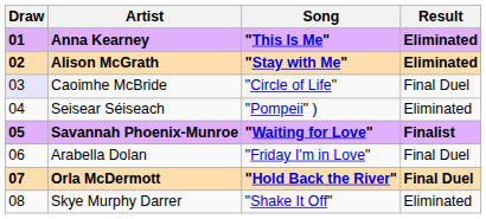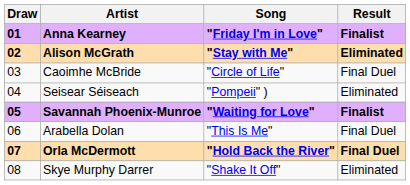 <table class="sortable wikitable">
 <tr>
 <th>Draw</th>
 <th>Artist</th>
 <th>Song </th>
 <th>Result</th>
 </tr>
 <tr style="font-weight: bold; background:#E0B0FF;">
 <td>01</td>
 <td>Anna Kearney</td>
-<td>"<a href='#'>This Is Me</a>" </td>
-<td>Eliminated</td>
+<td>"<a href='#'>Friday I'm in Love</a>" </td>
+<td>Finalist</td>
 </tr>
 <tr style="font-weight: bold; background: navajowhite;">
 <td>02</td>
 <td>Alison McGrath</td>
 <td>"<a href='#'>Stay with Me</a>" </td>
 <td>Eliminated</td>
 </tr>
 <tr>
-<td style="background: lavender;">03</td>
+<td>03</td>
 <td>Caoimhe McBride</td>
 <td>"<a href='#'>Circle of Life</a>" </td>
 <td>Final Duel</td>
 </tr>
 <tr>
 <td>04</td>
 <td>Seisear Séiseach</td>
 <td>"<a href='#'>Pompeii</a>" )</td>
 <td>Eliminated</td>
 </tr>
 <tr style="font-weight: bold; background:#E0B0FF;">
 <td>05</td>
 <td>Savannah Phoenix-Munroe</td>
 <td>"<a href='#'>Waiting for Love</a>" </td>
 <td>Finalist</td>
 </tr>
 <tr>
 <td>06</td>
 <td>Arabella Dolan</td>
-<td>"<a href='#'>Friday I'm in Love</a>" </td>
+<td>"<a href='#'>This Is Me</a>" </td>
 <td>Final Duel</td>
 </tr>
 <tr style="font-weight: bold; background: navajowhite;">
 <td>07</td>
 <td>Orla McDermott</td>
 <td>"<a href='#'>Hold Back the River</a>" </td>
 <td>Final Duel</td>
 </tr>
 <tr>
 <td>08</td>
 <td>Skye Murphy Darrer</td>
 <td>"<a href='#'>Shake It Off</a>" </td>
 <td>Eliminated</td>
 </tr>
 </table>
